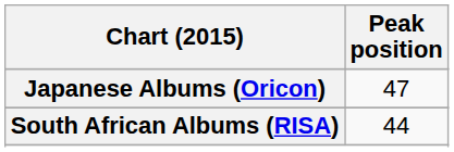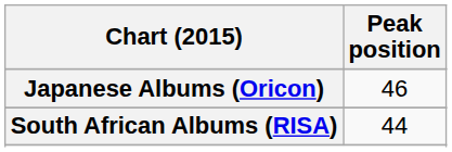 <table class="wikitable sortable plainrowheaders" style="text-align:center">
 <tr>
 <th scope="col">Chart (2015)</th>
 <th scope="col">Peak<br>position</th>
 </tr>
 <tr>
 </tr>
 <tr>
 </tr>
 <tr>
 </tr>
 <tr>
 </tr>
 <tr>
 </tr>
 <tr>
 </tr>
 <tr>
 </tr>
 <tr>
 </tr>
 <tr>
 </tr>
 <tr>
 </tr>
 <tr>
 </tr>
 <tr>
 </tr>
 <tr>
 <th scope="row">Japanese Albums (<a href='#'>Oricon</a>)</th>
-<td>47</td>
+<td>46</td>
 </tr>
 <tr>
 </tr>
 <tr>
 </tr>
 <tr>
 </tr>
 <tr>
 </tr>
 <tr>
 </tr>
 <tr>
 <th scope="row">South African Albums (<a href='#'>RISA</a>)</th>
 <td>44</td>
 </tr>
 <tr>
 </tr>
 <tr>
 </tr>
 <tr>
 </tr>
 <tr>
 </tr>
 <tr>
 </tr>
 <tr>
 </tr>
 </table>
